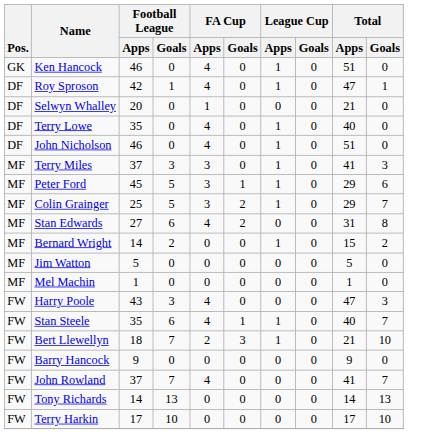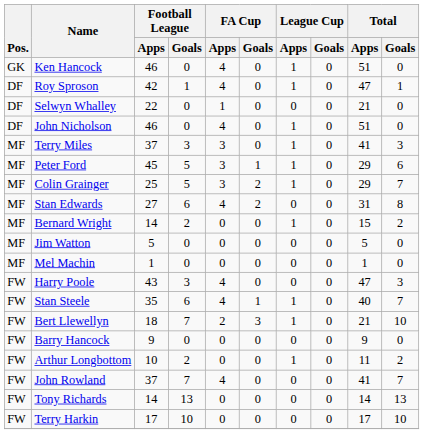 <table class="wikitable" style="text-align:center">
 <tr>
 <th rowspan="2" valign="bottom">Pos.</th>
 <th rowspan="2">Name</th>
 <th colspan="2" width="85">Football League</th>
 <th colspan="2" width="85">FA Cup</th>
 <th colspan="2" width="85">League Cup</th>
 <th colspan="2" width="85">Total</th>
 </tr>
 <tr>
 <th>Apps</th>
 <th>Goals</th>
 <th>Apps</th>
 <th>Goals</th>
 <th>Apps</th>
 <th>Goals</th>
 <th>Apps</th>
 <th>Goals</th>
 </tr>
 <tr>
 <td align="left">GK</td>
 <td align="left"> <a href='#'>Ken Hancock</a></td>
 <td>46</td>
 <td>0</td>
 <td>4</td>
 <td>0</td>
 <td>1</td>
 <td>0</td>
 <td>51</td>
 <td>0</td>
 </tr>
 <tr>
 <td align="left">DF</td>
 <td align="left"> <a href='#'>Roy Sproson</a></td>
 <td>42</td>
 <td>1</td>
 <td>4</td>
 <td>0</td>
 <td>1</td>
 <td>0</td>
 <td>47</td>
 <td>1</td>
 </tr>
 <tr>
 <td align="left">DF</td>
 <td align="left"> <a href='#'>Selwyn Whalley</a></td>
-<td>20</td>
+<td>22</td>
 <td>0</td>
 <td>1</td>
 <td>0</td>
 <td>0</td>
 <td>0</td>
 <td>21</td>
-<td>0</td>
-</tr>
-<tr>
-<td align="left">DF</td>
-<td align="left"> <a href='#'>Terry Lowe</a></td>
-<td>35</td>
-<td>0</td>
-<td>4</td>
-<td>0</td>
-<td>1</td>
-<td>0</td>
-<td>40</td>
 <td>0</td>
 </tr>
 <tr>
 <td align="left">DF</td>
 <td align="left"> <a href='#'>John Nicholson</a></td>
 <td>46</td>
 <td>0</td>
 <td>4</td>
 <td>0</td>
 <td>1</td>
 <td>0</td>
 <td>51</td>
 <td>0</td>
 </tr>
 <tr>
 <td align="left">MF</td>
 <td align="left"> <a href='#'>Terry Miles</a></td>
 <td>37</td>
 <td>3</td>
 <td>3</td>
 <td>0</td>
 <td>1</td>
 <td>0</td>
 <td>41</td>
 <td>3</td>
 </tr>
 <tr>
 <td align="left">MF</td>
 <td align="left"> <a href='#'>Peter Ford</a></td>
 <td>45</td>
 <td>5</td>
 <td>3</td>
 <td>1</td>
 <td>1</td>
 <td>0</td>
 <td>29</td>
 <td>6</td>
 </tr>
 <tr>
 <td align="left">MF</td>
 <td align="left"> <a href='#'>Colin Grainger</a></td>
 <td>25</td>
 <td>5</td>
 <td>3</td>
 <td>2</td>
 <td>1</td>
 <td>0</td>
 <td>29</td>
 <td>7</td>
 </tr>
 <tr>
 <td align="left">MF</td>
 <td align="left"> <a href='#'>Stan Edwards</a></td>
 <td>27</td>
 <td>6</td>
 <td>4</td>
 <td>2</td>
 <td>0</td>
 <td>0</td>
 <td>31</td>
 <td>8</td>
 </tr>
 <tr>
 <td align="left">MF</td>
 <td align="left"> <a href='#'>Bernard Wright</a></td>
 <td>14</td>
 <td>2</td>
 <td>0</td>
 <td>0</td>
 <td>1</td>
 <td>0</td>
 <td>15</td>
 <td>2</td>
 </tr>
 <tr>
 <td align="left">MF</td>
 <td align="left"> <a href='#'>Jim Watton</a></td>
 <td>5</td>
 <td>0</td>
 <td>0</td>
 <td>0</td>
 <td>0</td>
 <td>0</td>
 <td>5</td>
 <td>0</td>
 </tr>
 <tr>
 <td align="left">MF</td>
 <td align="left"> <a href='#'>Mel Machin</a></td>
 <td>1</td>
 <td>0</td>
 <td>0</td>
 <td>0</td>
 <td>0</td>
 <td>0</td>
 <td>1</td>
 <td>0</td>
 </tr>
 <tr>
 <td align="left">FW</td>
 <td align="left"> <a href='#'>Harry Poole</a></td>
 <td>43</td>
 <td>3</td>
 <td>4</td>
 <td>0</td>
 <td>0</td>
 <td>0</td>
 <td>47</td>
 <td>3</td>
 </tr>
 <tr>
 <td align="left">FW</td>
 <td align="left"> <a href='#'>Stan Steele</a></td>
 <td>35</td>
 <td>6</td>
 <td>4</td>
 <td>1</td>
 <td>1</td>
 <td>0</td>
 <td>40</td>
 <td>7</td>
 </tr>
 <tr>
 <td align="left">FW</td>
 <td align="left"> <a href='#'>Bert Llewellyn</a></td>
 <td>18</td>
 <td>7</td>
 <td>2</td>
 <td>3</td>
 <td>1</td>
 <td>0</td>
 <td>21</td>
 <td>10</td>
 </tr>
 <tr>
 <td align="left">FW</td>
 <td align="left"> <a href='#'>Barry Hancock</a></td>
 <td>9</td>
 <td>0</td>
 <td>0</td>
 <td>0</td>
 <td>0</td>
 <td>0</td>
 <td>9</td>
 <td>0</td>
 </tr>
 <tr>
 <td align="left">FW</td>
+<td align="left"> <a href='#'>Arthur Longbottom</a></td>
+<td>10</td>
+<td>2</td>
+<td>0</td>
+<td>0</td>
+<td>1</td>
+<td>0</td>
+<td>11</td>
+<td>2</td>
+</tr>
+<tr>
+<td align="left">FW</td>
 <td align="left"> <a href='#'>John Rowland</a></td>
 <td>37</td>
 <td>7</td>
 <td>4</td>
 <td>0</td>
 <td>0</td>
 <td>0</td>
 <td>41</td>
 <td>7</td>
 </tr>
 <tr>
 <td align="left">FW</td>
 <td align="left"> <a href='#'>Tony Richards</a></td>
 <td>14</td>
 <td>13</td>
 <td>0</td>
 <td>0</td>
 <td>0</td>
 <td>0</td>
 <td>14</td>
 <td>13</td>
 </tr>
 <tr>
 <td align="left">FW</td>
 <td align="left"> <a href='#'>Terry Harkin</a></td>
 <td>17</td>
 <td>10</td>
 <td>0</td>
 <td>0</td>
 <td>0</td>
 <td>0</td>
 <td>17</td>
 <td>10</td>
 </tr>
 <tr>
 </tr>
 </table>
